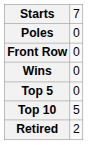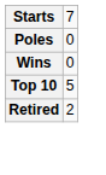 <table class="wikitable" style="text-align:center">
 <tr>
 <th>Starts</th>
 <td>7</td>
 </tr>
 <tr>
 <th>Poles</th>
 <td>0</td>
 </tr>
 <tr>
-<th>Front Row</th>
-<td>0</td>
-</tr>
-<tr>
 <th>Wins</th>
-<td>0</td>
-</tr>
-<tr>
-<th>Top 5</th>
 <td>0</td>
 </tr>
 <tr>
 <th>Top 10</th>
 <td>5</td>
 </tr>
 <tr>
 <th>Retired</th>
 <td>2</td>
 </tr>
 </table>
